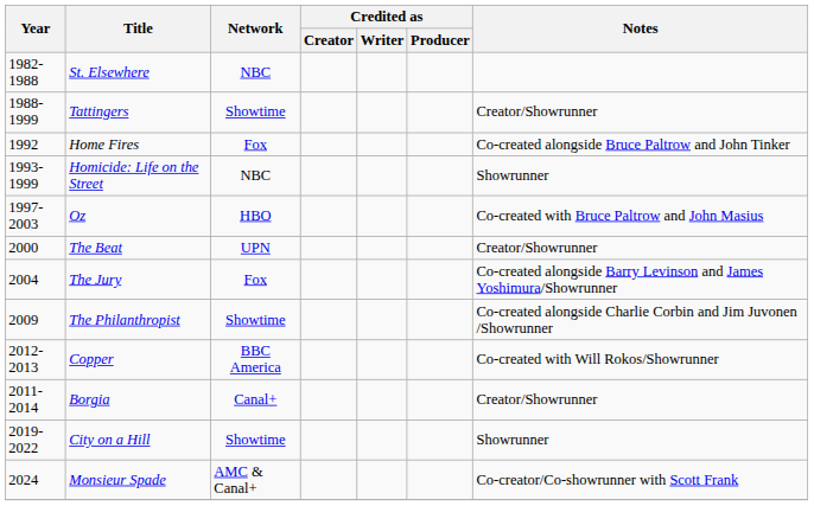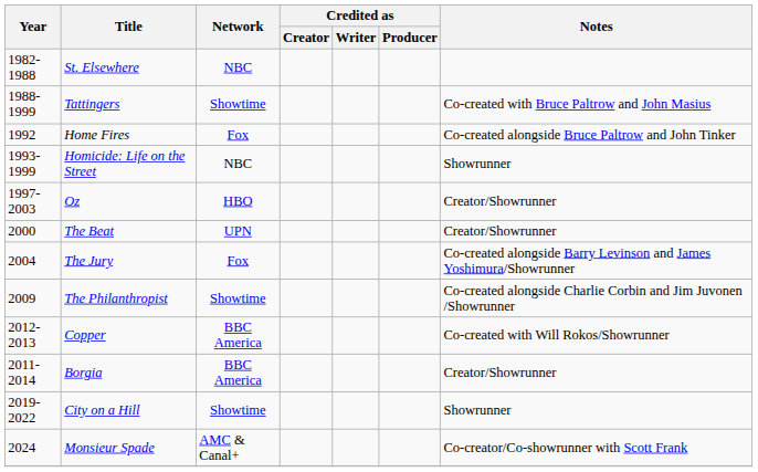 <table class="wikitable">
 <tr>
 <th rowspan="2">Year</th>
 <th rowspan="2">Title</th>
 <th rowspan="2">Network</th>
 <th colspan="3">Credited as</th>
 <th rowspan="2">Notes</th>
 </tr>
 <tr>
 <th>Creator</th>
 <th>Writer</th>
 <th>Producer</th>
 </tr>
 <tr>
 <td>1982-1988</td>
 <td><em><a href='#'>St. Elsewhere</a></em></td>
 <td align="center"><a href='#'>NBC</a></td>
 <td></td>
 <td></td>
 <td></td>
 <td></td>
 </tr>
 <tr>
 <td>1988-1999</td>
 <td><em><a href='#'>Tattingers</a></em></td>
 <td align="center"><a href='#'>Showtime</a></td>
 <td></td>
 <td></td>
 <td></td>
-<td>Creator/Showrunner</td>
+<td>Co-created with <a href='#'>Bruce Paltrow</a> and <a href='#'>John Masius</a></td>
 </tr>
 <tr>
 <td>1992</td>
 <td><em>Home Fires</em></td>
 <td align="center"><a href='#'>Fox</a></td>
 <td></td>
 <td></td>
 <td></td>
 <td>Co-created alongside <a href='#'>Bruce Paltrow</a> and John Tinker</td>
 </tr>
 <tr>
 <td>1993-1999</td>
 <td><em><a href='#'>Homicide: Life on the Street</a></em></td>
 <td align="center">NBC</td>
 <td></td>
 <td></td>
 <td></td>
 <td>Showrunner</td>
 </tr>
 <tr>
 <td>1997-2003</td>
 <td><em><a href='#'>Oz</a></em></td>
 <td align="center"><a href='#'>HBO</a></td>
 <td></td>
 <td></td>
 <td></td>
-<td>Co-created with <a href='#'>Bruce Paltrow</a> and <a href='#'>John Masius</a></td>
+<td>Creator/Showrunner</td>
 </tr>
 <tr>
 <td>2000</td>
 <td><em><a href='#'>The Beat</a></em></td>
 <td align="center"><a href='#'>UPN</a></td>
 <td></td>
 <td></td>
 <td></td>
 <td>Creator/Showrunner</td>
 </tr>
 <tr>
 <td>2004</td>
 <td><em><a href='#'>The Jury</a></em></td>
 <td align="center"><a href='#'>Fox</a></td>
 <td></td>
 <td></td>
 <td></td>
 <td>Co-created alongside <a href='#'>Barry Levinson</a> and <a href='#'>James Yoshimura</a>/Showrunner</td>
 </tr>
 <tr>
 <td>2009</td>
 <td><em><a href='#'>The Philanthropist</a></em></td>
 <td align="center"><a href='#'>Showtime</a></td>
 <td></td>
 <td></td>
 <td></td>
 <td>Co-created alongside Charlie Corbin and Jim Juvonen /Showrunner</td>
 </tr>
 <tr>
 <td>2012-2013</td>
 <td><em><a href='#'>Copper</a></em></td>
 <td align="center"><a href='#'>BBC America</a></td>
 <td></td>
 <td></td>
 <td></td>
 <td>Co-created with Will Rokos/Showrunner</td>
 </tr>
 <tr>
 <td>2011-2014</td>
 <td><em><a href='#'>Borgia</a></em></td>
-<td align="center"><a href='#'>Canal+</a></td>
+<td align="center"><a href='#'>BBC America</a></td>
 <td></td>
 <td></td>
 <td></td>
 <td>Creator/Showrunner</td>
 </tr>
 <tr>
 <td>2019-2022</td>
 <td><em><a href='#'>City on a Hill</a></em></td>
 <td align="center"><a href='#'>Showtime</a></td>
 <td></td>
 <td></td>
 <td></td>
 <td>Showrunner</td>
 </tr>
 <tr>
 <td>2024</td>
 <td><em><a href='#'>Monsieur Spade</a></em></td>
 <td><a href='#'>AMC</a> & Canal+</td>
 <td></td>
 <td></td>
 <td></td>
 <td>Co-creator/Co-showrunner with <a href='#'>Scott Frank</a></td>
 </tr>
 <tr>
 </tr>
 </table>
